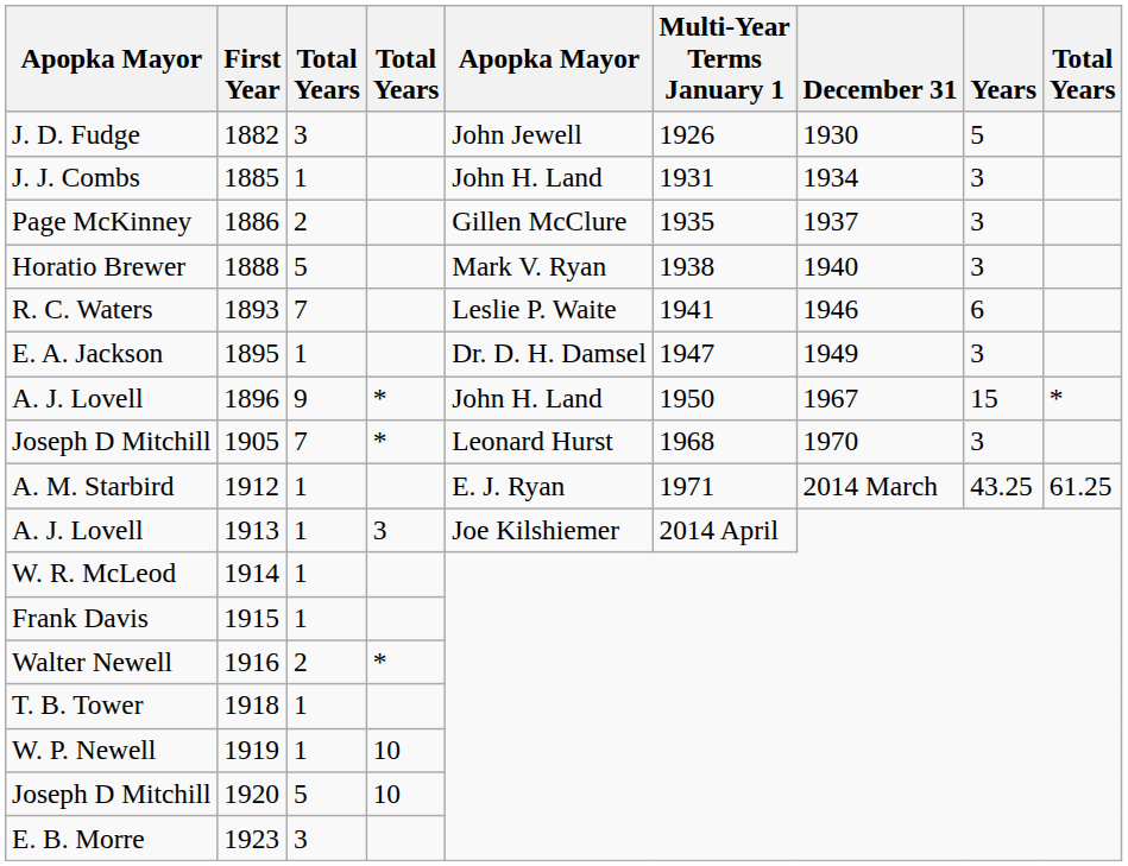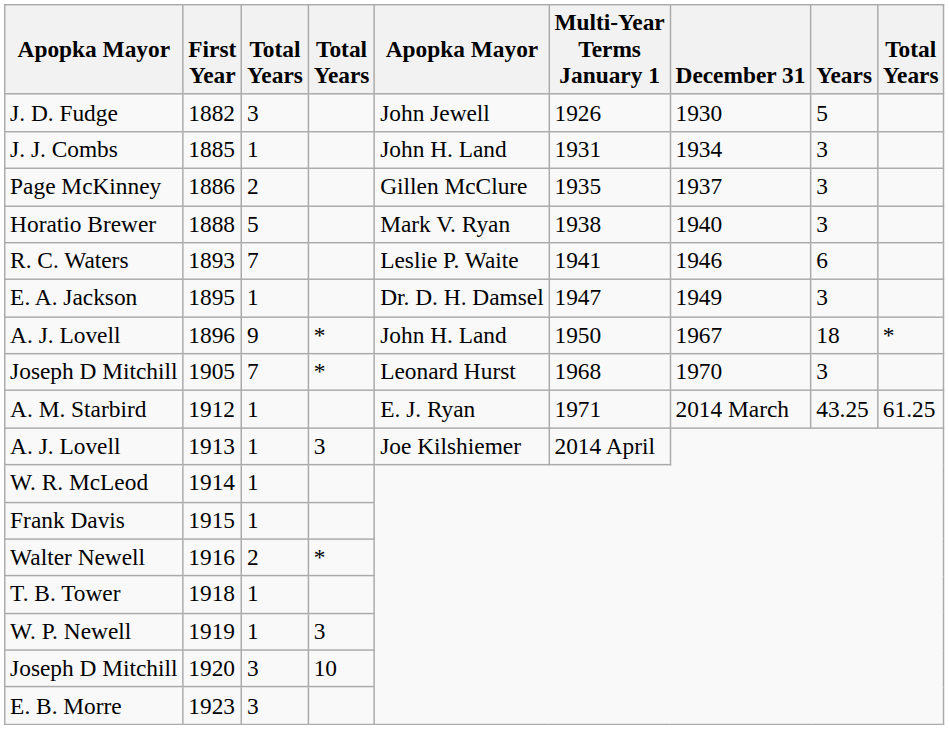 <table class="wikitable">
 <tr>
 <th>Apopka Mayor</th>
 <th><br>First<br>Year</th>
 <th><br>Total<br>Years</th>
 <th><br> Total<br>Years</th>
 <th>Apopka Mayor</th>
 <th>Multi-Year<br>Terms<br> January 1</th>
 <th><br><br>December 31</th>
 <th><br><br> Years</th>
 <th><br> Total<br>Years</th>
 </tr>
 <tr>
 <td>J. D. Fudge</td>
 <td>1882</td>
 <td>3</td>
 <td></td>
 <td>John Jewell</td>
 <td>1926</td>
 <td>1930</td>
 <td>5</td>
 <td></td>
 </tr>
 <tr>
 <td>J. J. Combs</td>
 <td>1885</td>
 <td>1</td>
 <td></td>
 <td>John H. Land</td>
 <td>1931</td>
 <td>1934</td>
 <td>3</td>
 <td></td>
 </tr>
 <tr>
 <td>Page McKinney</td>
 <td>1886</td>
 <td>2</td>
 <td></td>
 <td>Gillen McClure</td>
 <td>1935</td>
 <td>1937</td>
 <td>3</td>
 <td></td>
 </tr>
 <tr>
 <td>Horatio Brewer</td>
 <td>1888</td>
 <td>5</td>
 <td></td>
 <td>Mark V. Ryan</td>
 <td>1938</td>
 <td>1940</td>
 <td>3</td>
 <td></td>
 </tr>
 <tr>
 <td>R. C. Waters</td>
 <td>1893</td>
 <td>7</td>
 <td></td>
 <td>Leslie P. Waite</td>
 <td>1941</td>
 <td>1946</td>
 <td>6</td>
 <td></td>
 </tr>
 <tr>
 <td>E. A. Jackson</td>
 <td>1895</td>
 <td>1</td>
 <td></td>
 <td>Dr. D. H. Damsel</td>
 <td>1947</td>
 <td>1949</td>
 <td>3</td>
 <td></td>
 </tr>
 <tr>
 <td>A. J. Lovell</td>
 <td>1896</td>
 <td>9</td>
 <td>*</td>
 <td>John H. Land</td>
 <td>1950</td>
 <td>1967</td>
-<td>15</td>
+<td>18</td>
 <td>*</td>
 </tr>
 <tr>
 <td>Joseph D Mitchill</td>
 <td>1905</td>
 <td>7</td>
 <td>*</td>
 <td>Leonard Hurst</td>
 <td>1968</td>
 <td>1970</td>
 <td>3</td>
 <td></td>
 </tr>
 <tr>
 <td>A. M. Starbird</td>
 <td>1912</td>
 <td>1</td>
 <td></td>
 <td>E. J. Ryan</td>
 <td>1971</td>
 <td>2014 March</td>
 <td>43.25</td>
 <td>61.25</td>
 </tr>
 <tr>
 <td>A. J. Lovell</td>
 <td>1913</td>
 <td>1</td>
 <td>3</td>
 <td>Joe Kilshiemer</td>
 <td>2014 April</td>
 </tr>
 <tr>
 <td>W. R. McLeod</td>
 <td>1914</td>
 <td>1</td>
 <td></td>
 </tr>
 <tr>
 <td>Frank Davis</td>
 <td>1915</td>
 <td>1</td>
 <td></td>
 </tr>
 <tr>
 <td>Walter Newell</td>
 <td>1916</td>
 <td>2</td>
 <td>*</td>
 </tr>
 <tr>
 <td>T. B. Tower</td>
 <td>1918</td>
 <td>1</td>
 <td></td>
 </tr>
 <tr>
 <td>W. P. Newell</td>
 <td>1919</td>
 <td>1</td>
-<td>10</td>
+<td>3</td>
 </tr>
 <tr>
 <td>Joseph D Mitchill</td>
 <td>1920</td>
-<td>5</td>
+<td>3</td>
 <td>10</td>
 </tr>
 <tr>
 <td>E. B. Morre</td>
 <td>1923</td>
 <td>3</td>
 <td></td>
 </tr>
 </table>
